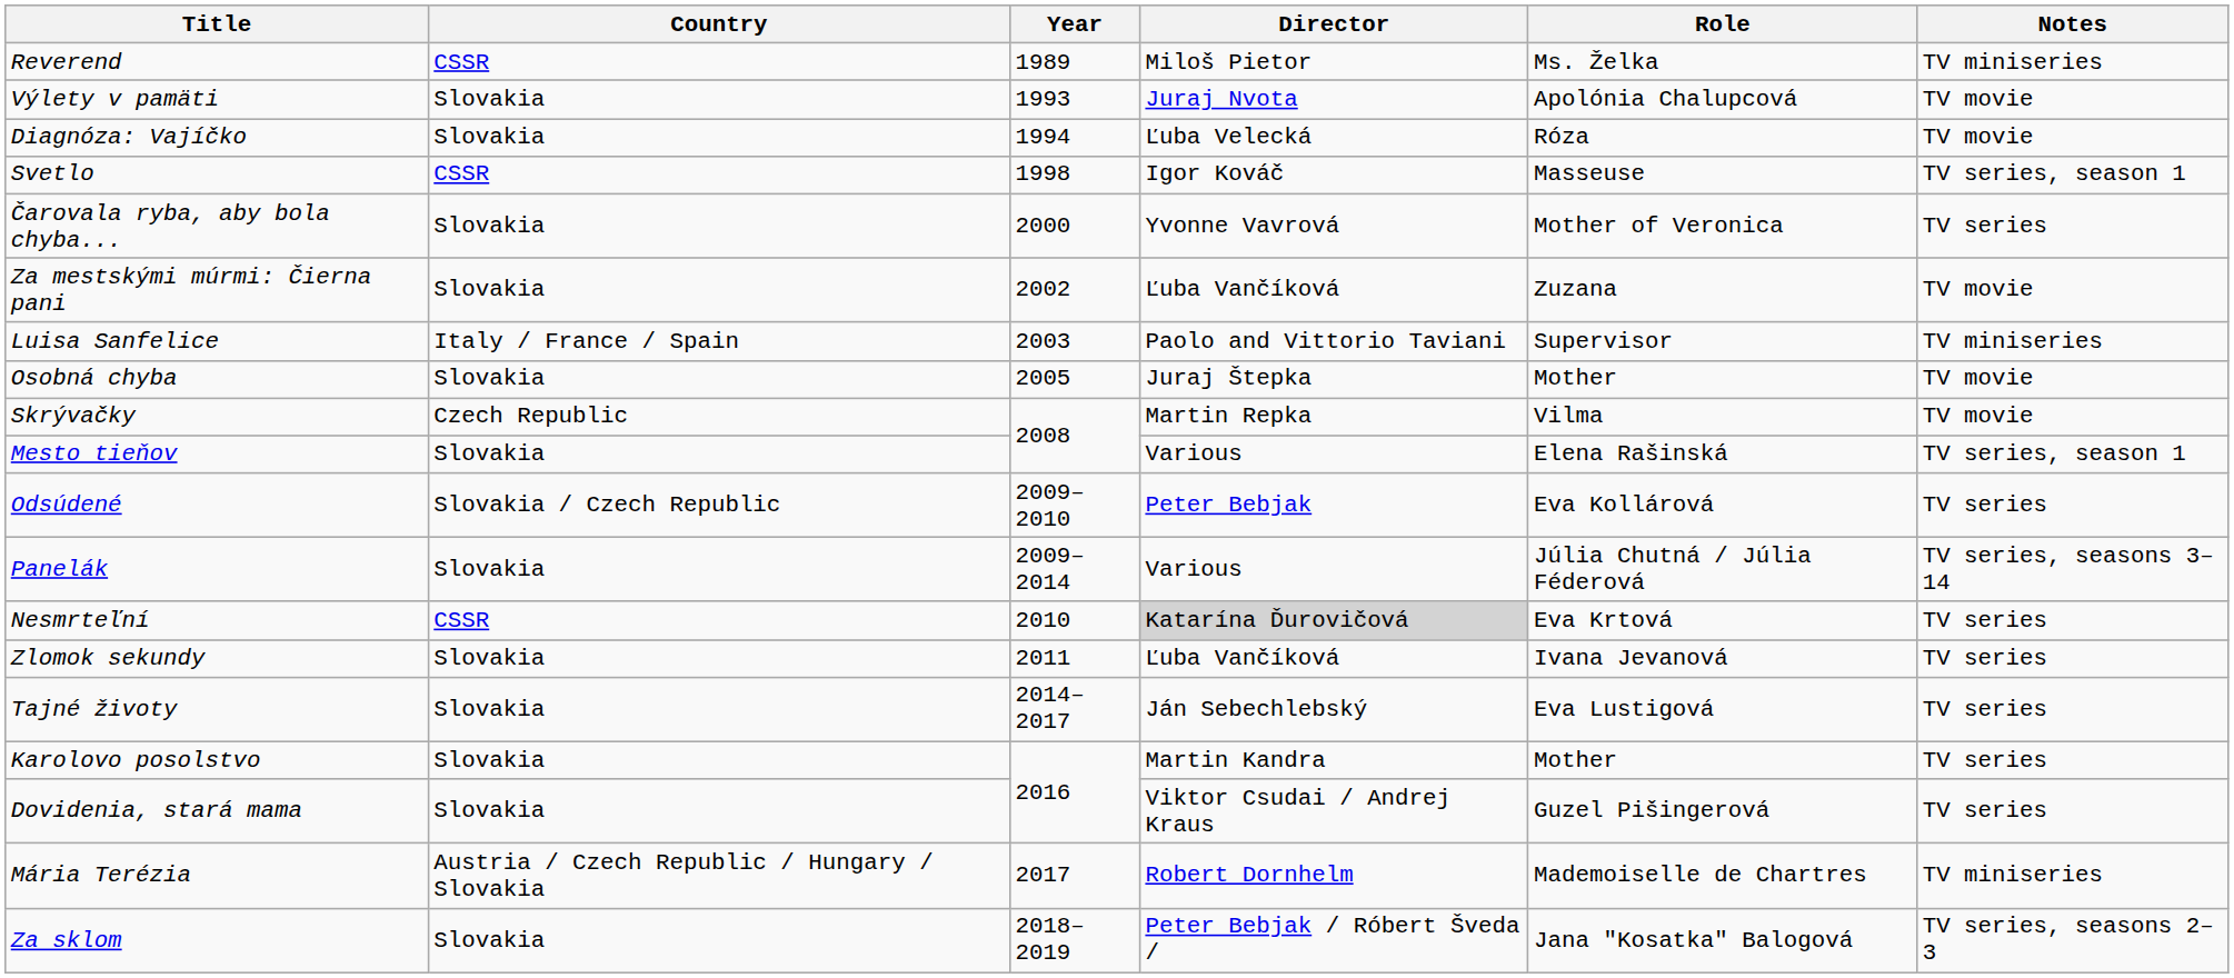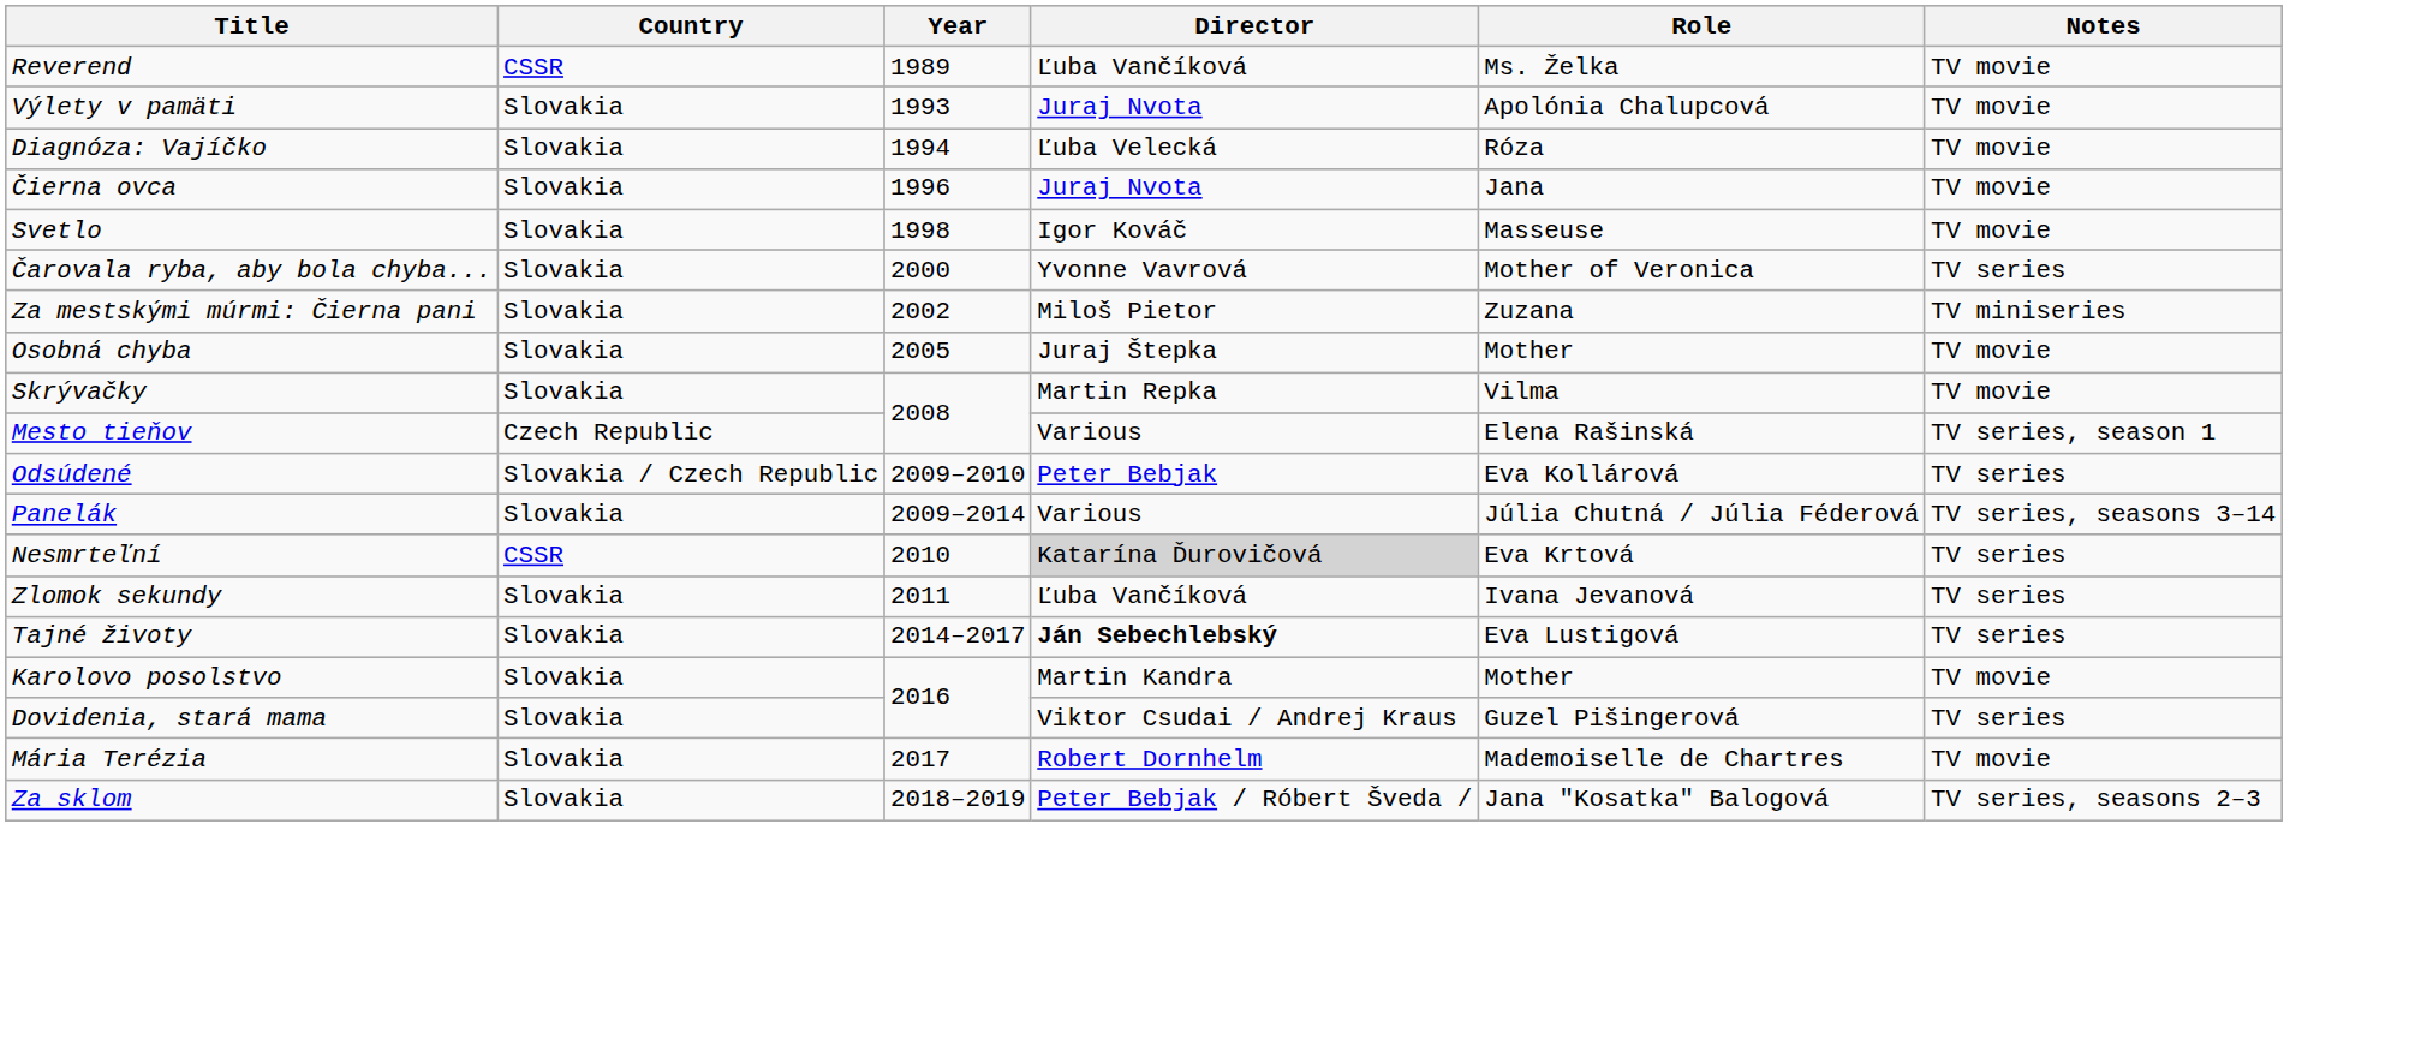 <table class="wikitable sortable">
 <tr>
 <th>Title</th>
 <th>Country</th>
 <th>Year</th>
 <th>Director</th>
 <th>Role</th>
 <th>Notes</th>
 </tr>
 <tr>
 <td><em>Reverend</em></td>
 <td><a href='#'>CSSR</a></td>
 <td>1989</td>
-<td>Miloš Pietor</td>
+<td>Ľuba Vančíková</td>
 <td>Ms. Želka</td>
-<td>TV miniseries</td>
+<td>TV movie</td>
 </tr>
 <tr>
 <td><em>Výlety v pamäti</em></td>
 <td>Slovakia</td>
 <td>1993</td>
 <td><a href='#'>Juraj Nvota</a></td>
 <td>Apolónia Chalupcová</td>
 <td>TV movie</td>
 </tr>
 <tr>
 <td><em>Diagnóza: Vajíčko</em></td>
 <td>Slovakia</td>
 <td>1994</td>
 <td>Ľuba Velecká</td>
 <td>Róza</td>
 <td>TV movie</td>
 </tr>
 <tr>
+<td><em>Čierna ovca</em></td>
+<td>Slovakia</td>
+<td>1996</td>
+<td><a href='#'>Juraj Nvota</a></td>
+<td>Jana</td>
+<td>TV movie</td>
+</tr>
+<tr>
 <td><em>Svetlo</em></td>
-<td><a href='#'>CSSR</a></td>
+<td>Slovakia</td>
 <td>1998</td>
 <td>Igor Kováč</td>
 <td>Masseuse</td>
-<td>TV series, season 1</td>
+<td>TV movie</td>
 </tr>
 <tr>
 <td><em>Čarovala ryba, aby bola chyba...</em></td>
 <td>Slovakia</td>
 <td>2000</td>
 <td>Yvonne Vavrová</td>
 <td>Mother of Veronica</td>
 <td>TV series</td>
 </tr>
 <tr>
 <td><em>Za mestskými múrmi: Čierna pani</em></td>
 <td>Slovakia</td>
 <td>2002</td>
-<td>Ľuba Vančíková</td>
+<td>Miloš Pietor</td>
 <td>Zuzana</td>
-<td>TV movie</td>
-</tr>
-<tr>
-<td><em>Luisa Sanfelice</em></td>
-<td>Italy / France / Spain</td>
-<td>2003</td>
-<td>Paolo and Vittorio Taviani</td>
-<td>Supervisor</td>
 <td>TV miniseries</td>
 </tr>
 <tr>
 <td><em>Osobná chyba</em></td>
 <td>Slovakia</td>
 <td>2005</td>
 <td>Juraj Štepka</td>
 <td>Mother</td>
 <td>TV movie</td>
 </tr>
 <tr>
 <td><em>Skrývačky</em></td>
-<td>Czech Republic</td>
+<td>Slovakia</td>
 <td rowspan="2">2008</td>
 <td>Martin Repka</td>
 <td>Vilma</td>
 <td>TV movie</td>
 </tr>
 <tr>
 <td><em><a href='#'>Mesto tieňov</a></em></td>
-<td>Slovakia</td>
+<td>Czech Republic</td>
 <td>Various</td>
 <td>Elena Rašinská</td>
 <td>TV series, season 1</td>
 </tr>
 <tr>
 <td><em><a href='#'>Odsúdené</a></em></td>
 <td>Slovakia / Czech Republic</td>
 <td>2009–2010</td>
 <td><a href='#'>Peter Bebjak</a></td>
 <td>Eva Kollárová</td>
 <td>TV series</td>
 </tr>
 <tr>
 <td><em><a href='#'>Panelák</a></em></td>
 <td>Slovakia</td>
 <td>2009–2014</td>
 <td>Various</td>
 <td>Júlia Chutná / Júlia Féderová</td>
 <td>TV series, seasons 3–14</td>
 </tr>
 <tr>
 <td><em>Nesmrteľní</em></td>
 <td><a href='#'>CSSR</a></td>
 <td>2010</td>
 <td style="background: lightgrey;">Katarína Ďurovičová</td>
 <td>Eva Krtová</td>
 <td>TV series</td>
 </tr>
 <tr>
 <td><em>Zlomok sekundy</em></td>
 <td>Slovakia</td>
 <td>2011</td>
 <td>Ľuba Vančíková</td>
 <td>Ivana Jevanová</td>
 <td>TV series</td>
 </tr>
 <tr>
 <td><em>Tajné životy</em></td>
 <td>Slovakia</td>
 <td>2014–2017</td>
-<td>Ján Sebechlebský</td>
+<td><strong>Ján Sebechlebský</strong></td>
 <td>Eva Lustigová</td>
 <td>TV series</td>
 </tr>
 <tr>
 <td><em>Karolovo posolstvo</em></td>
 <td>Slovakia</td>
 <td rowspan="2">2016</td>
 <td>Martin Kandra</td>
 <td>Mother</td>
-<td>TV series</td>
+<td>TV movie</td>
 </tr>
 <tr>
 <td><em>Dovidenia, stará mama</em></td>
 <td>Slovakia</td>
 <td>Viktor Csudai / Andrej Kraus</td>
 <td>Guzel Pišingerová</td>
 <td>TV series</td>
 </tr>
 <tr>
 <td><em>Mária Terézia</em></td>
-<td>Austria / Czech Republic / Hungary / Slovakia</td>
+<td>Slovakia</td>
 <td>2017</td>
 <td><a href='#'>Robert Dornhelm</a></td>
 <td>Mademoiselle de Chartres</td>
-<td>TV miniseries</td>
+<td>TV movie</td>
 </tr>
 <tr>
 <td><em><a href='#'>Za sklom</a></em></td>
 <td>Slovakia</td>
 <td>2018–2019</td>
 <td><a href='#'>Peter Bebjak</a> / Róbert Šveda / </td>
 <td>Jana "Kosatka" Balogová</td>
 <td>TV series, seasons 2–3</td>
 </tr>
 </table>
